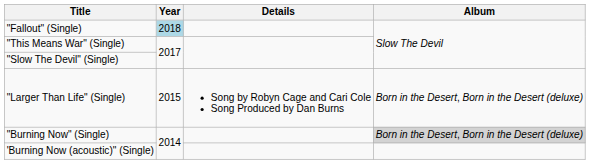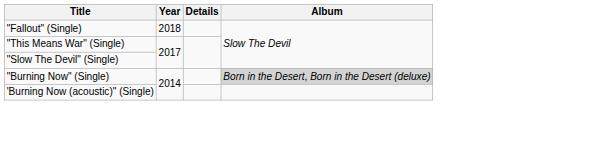 <table class="wikitable">
 <tr>
 <th>Title</th>
 <th>Year</th>
 <th>Details</th>
 <th>Album</th>
 </tr>
 <tr>
 <td>"Fallout" (Single)</td>
-<td style="background: lightblue;">2018</td>
+<td>2018</td>
 <td></td>
 <td rowspan="3"><em>Slow The Devil</em></td>
 </tr>
 <tr>
 <td>"This Means War" (Single)</td>
 <td rowspan="2">2017</td>
 <td rowspan="2"></td>
 </tr>
 <tr>
 <td>"Slow The Devil" (Single)</td>
-</tr>
-<tr>
-<td>"Larger Than Life" (Single)</td>
-<td>2015</td>
-<td><br><ul><li>Song by Robyn Cage and Cari Cole</li><li>Song Produced by Dan Burns</li></ul></td>
-<td><em>Born in the Desert</em>, <em>Born in the Desert (deluxe)</em></td>
 </tr>
 <tr>
 <td>"Burning Now" (Single)</td>
 <td rowspan="2">2014</td>
 <td></td>
 <td style="background: lightgrey;"><em>Born in the Desert</em>, <em>Born in the Desert (deluxe)</em></td>
 </tr>
 <tr>
 <td>'Burning Now (acoustic)" (Single)</td>
 <td></td>
 <td></td>
 </tr>
 </table>
